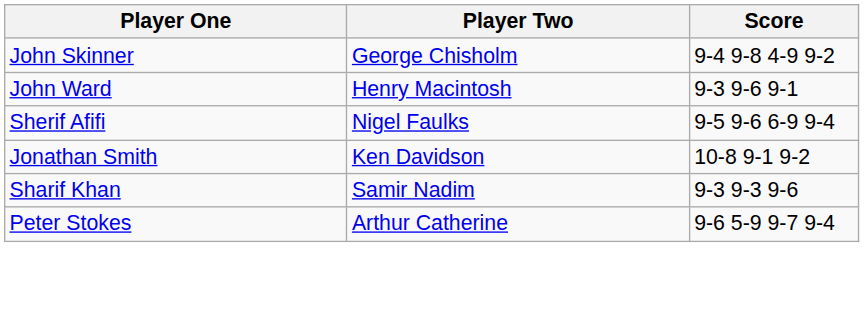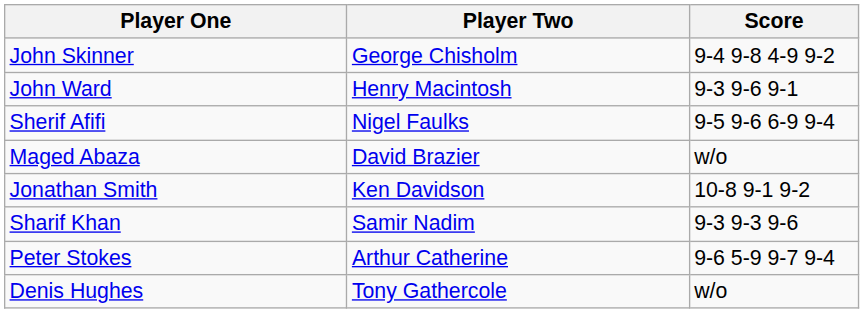 <table class="wikitable">
 <tr>
 <th width=250>Player One</th>
 <th width=250>Player Two</th>
 <th width=120>Score</th>
 </tr>
 <tr>
 <td> <a href='#'>John Skinner</a></td>
 <td> <a href='#'>George Chisholm</a></td>
 <td>9-4 9-8 4-9 9-2</td>
 </tr>
 <tr>
 <td> <a href='#'>John Ward</a></td>
 <td> <a href='#'>Henry Macintosh</a></td>
 <td>9-3 9-6 9-1</td>
 </tr>
 <tr>
 <td> <a href='#'>Sherif Afifi</a></td>
 <td> <a href='#'>Nigel Faulks</a></td>
 <td>9-5 9-6 6-9 9-4</td>
 </tr>
 <tr>
+<td> <a href='#'>Maged Abaza</a></td>
+<td> <a href='#'>David Brazier</a></td>
+<td>w/o</td>
+</tr>
+<tr>
 <td> <a href='#'>Jonathan Smith</a></td>
 <td> <a href='#'>Ken Davidson</a></td>
 <td>10-8 9-1 9-2</td>
 </tr>
 <tr>
 <td> <a href='#'>Sharif Khan</a></td>
 <td> <a href='#'>Samir Nadim</a></td>
 <td>9-3 9-3 9-6</td>
 </tr>
 <tr>
 <td> <a href='#'>Peter Stokes</a></td>
 <td> <a href='#'>Arthur Catherine</a></td>
 <td>9-6 5-9 9-7 9-4</td>
 </tr>
+<tr>
+<td> <a href='#'>Denis Hughes</a></td>
+<td> <a href='#'>Tony Gathercole</a></td>
+<td>w/o</td>
+</tr>
 </table>
